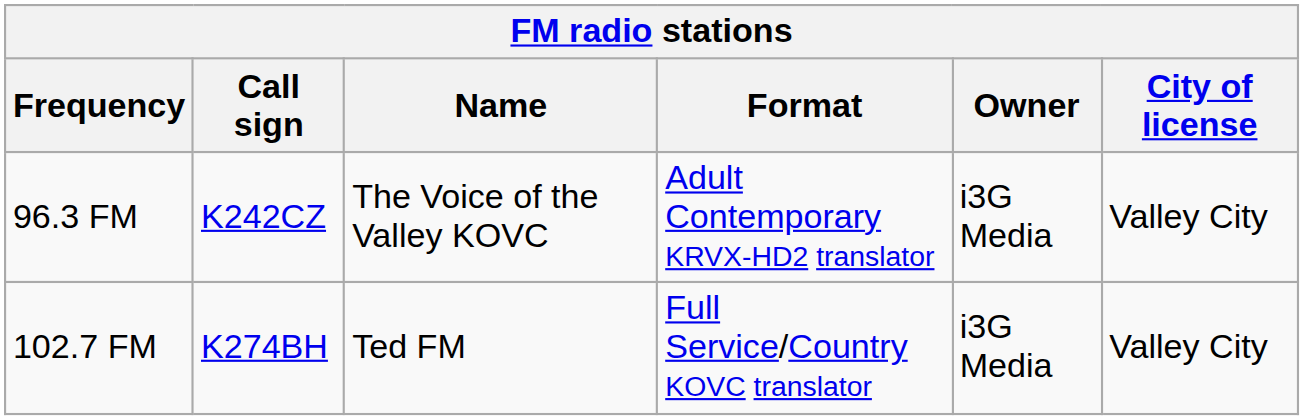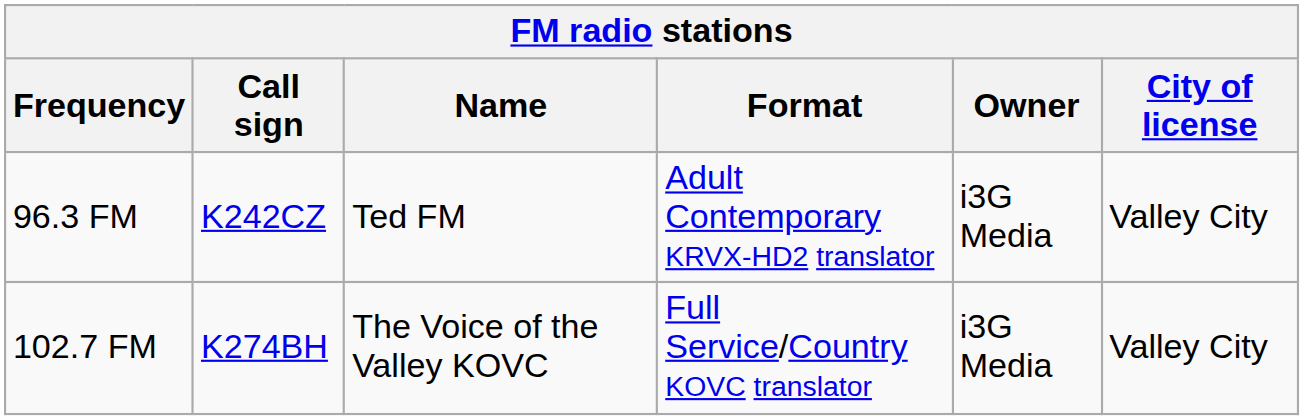 <table class="wikitable">
 <tr>
 <th align="center" colspan="7"><strong><a href='#'>FM radio</a> stations</strong></th>
 </tr>
 <tr>
 <th>Frequency</th>
 <th>Call sign</th>
 <th>Name</th>
 <th>Format</th>
 <th>Owner</th>
 <th><a href='#'>City of license</a></th>
 </tr>
 <tr>
 <td>96.3 FM</td>
 <td><a href='#'>K242CZ</a></td>
-<td>The Voice of the Valley KOVC</td>
+<td>Ted FM</td>
 <td><a href='#'>Adult Contemporary</a><br><small><a href='#'>KRVX-HD2</a> <a href='#'>translator</a></small></td>
 <td>i3G Media</td>
 <td>Valley City</td>
 </tr>
 <tr>
 <td>102.7 FM</td>
 <td><a href='#'>K274BH</a></td>
-<td>Ted FM</td>
+<td>The Voice of the Valley KOVC</td>
 <td><a href='#'>Full Service</a>/<a href='#'>Country</a><br><small><a href='#'>KOVC</a> <a href='#'>translator</a></small></td>
 <td>i3G Media</td>
 <td>Valley City</td>
 </tr>
 </table>
